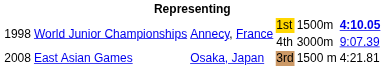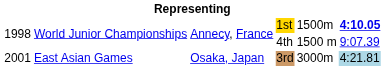 <table>
 <tr>
 <th colspan="6">Representing </th>
 </tr>
 <tr>
 <td rowspan=2>1998</td>
 <td rowspan=2><a href='#'>World Junior Championships</a></td>
 <td rowspan=2><a href='#'>Annecy</a>, <a href='#'>France</a></td>
 <td bgcolor=gold>1st</td>
 <td>1500m</td>
 <td><strong><a href='#'>4:10.05</a></strong></td>
 </tr>
 <tr>
 <td>4th</td>
-<td>3000m</td>
+<td>1500 m</td>
 <td><a href='#'>9:07.39</a></td>
 </tr>
 <tr>
-<td>2008</td>
+<td>2001</td>
 <td><a href='#'>East Asian Games</a></td>
 <td><a href='#'>Osaka, Japan</a></td>
 <td bgcolor="cc9966">3rd</td>
-<td>1500 m</td>
-<td>4:21.81</td>
+<td>3000m</td>
+<td style="background: lightblue;">4:21.81</td>
 </tr>
 </table>
